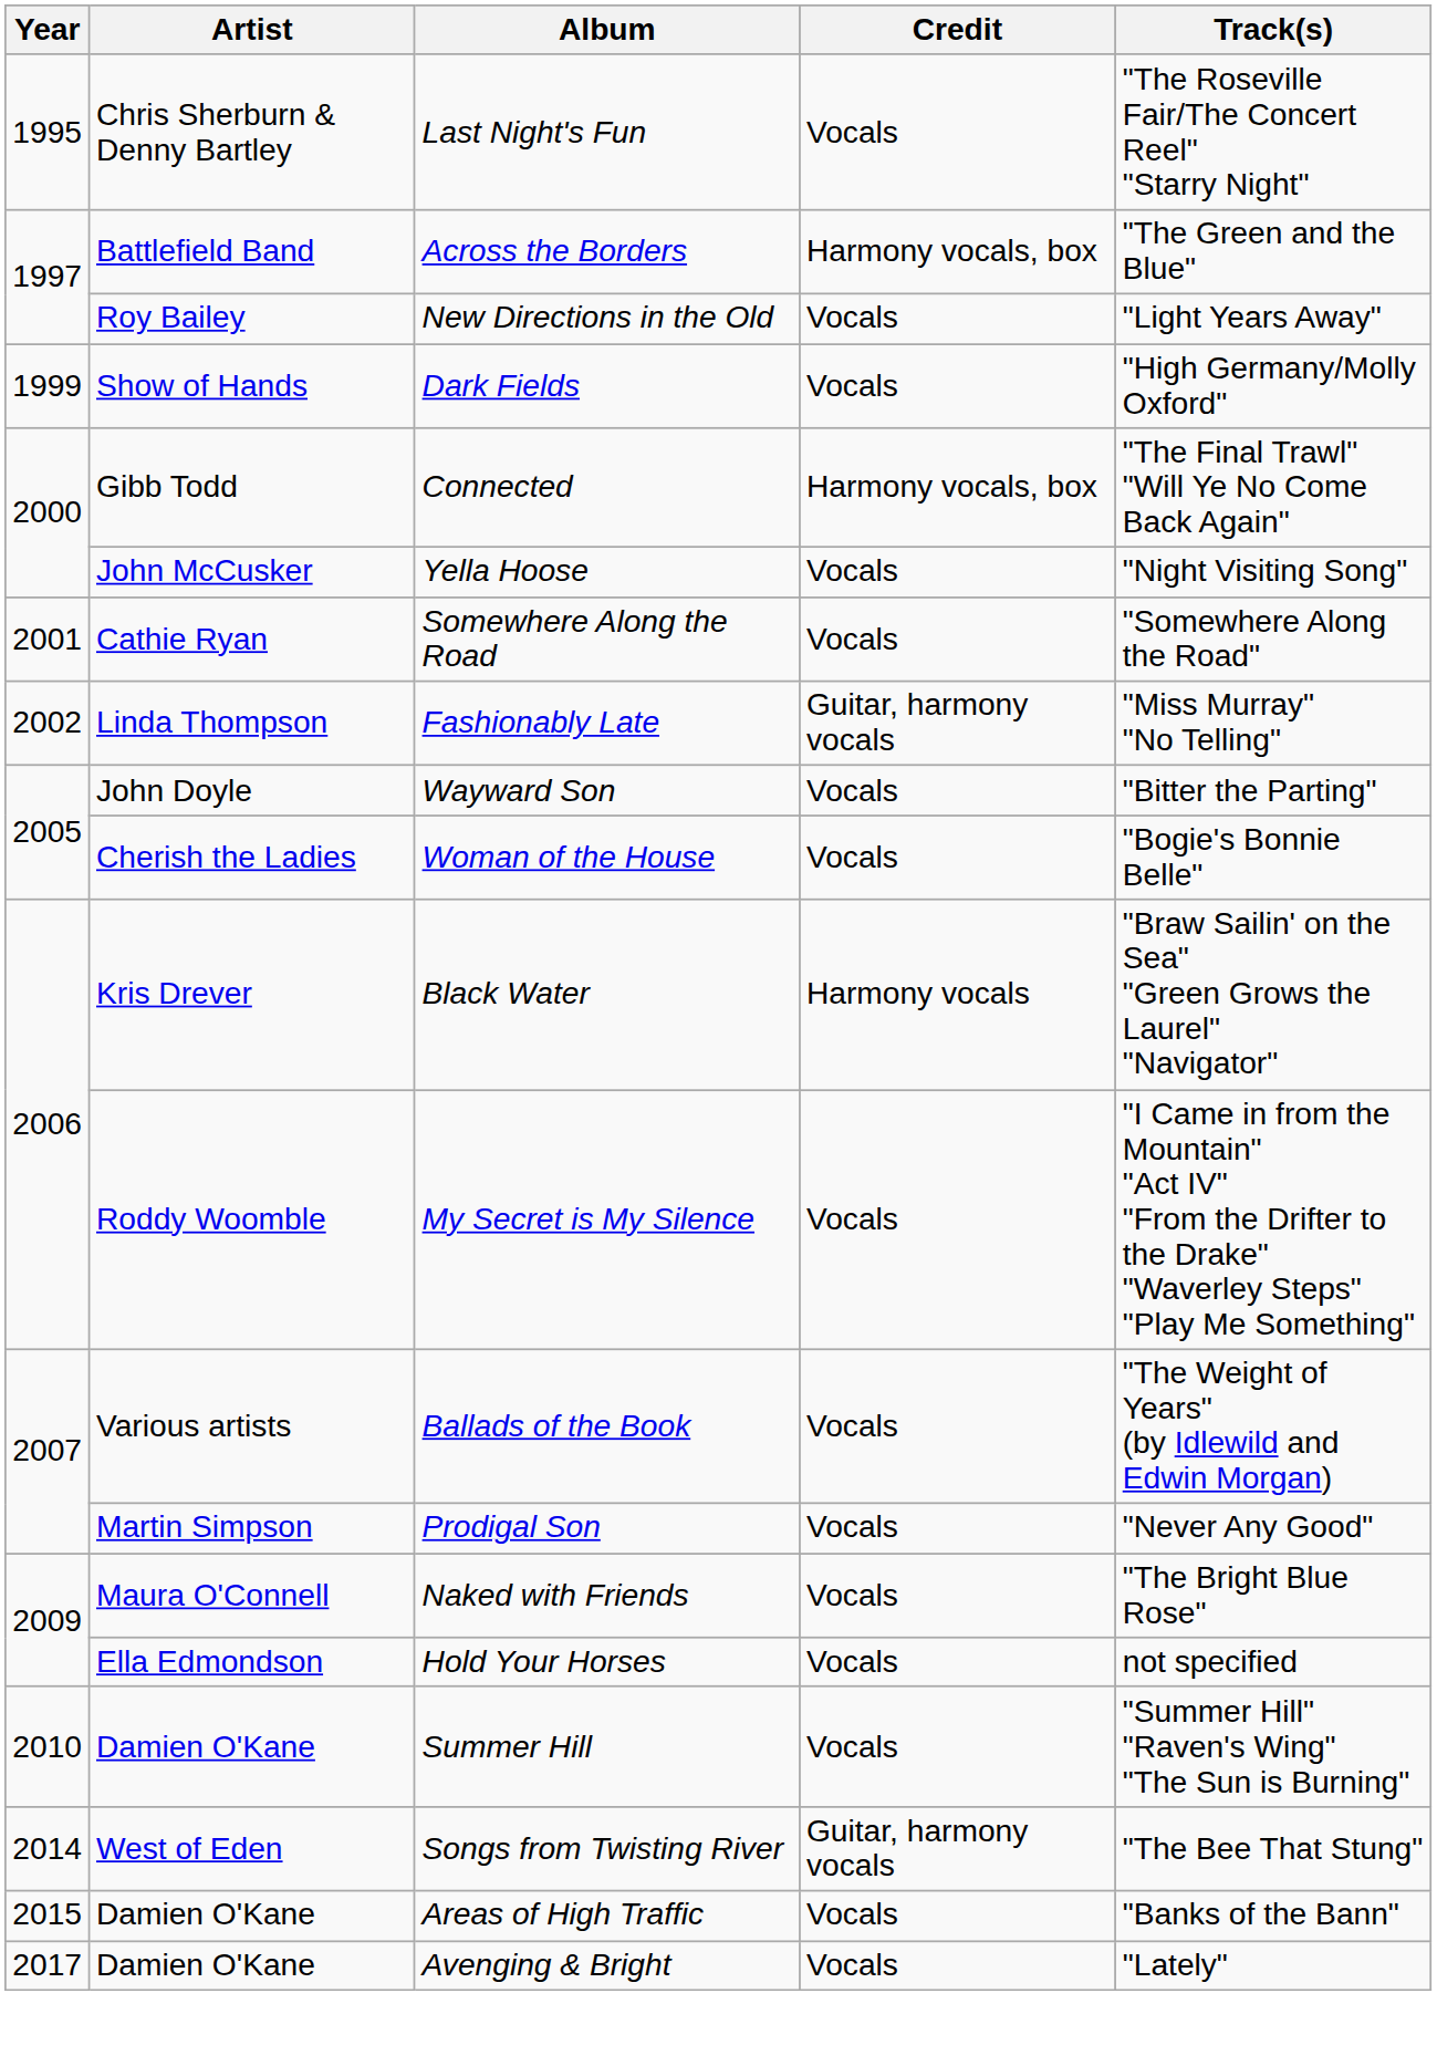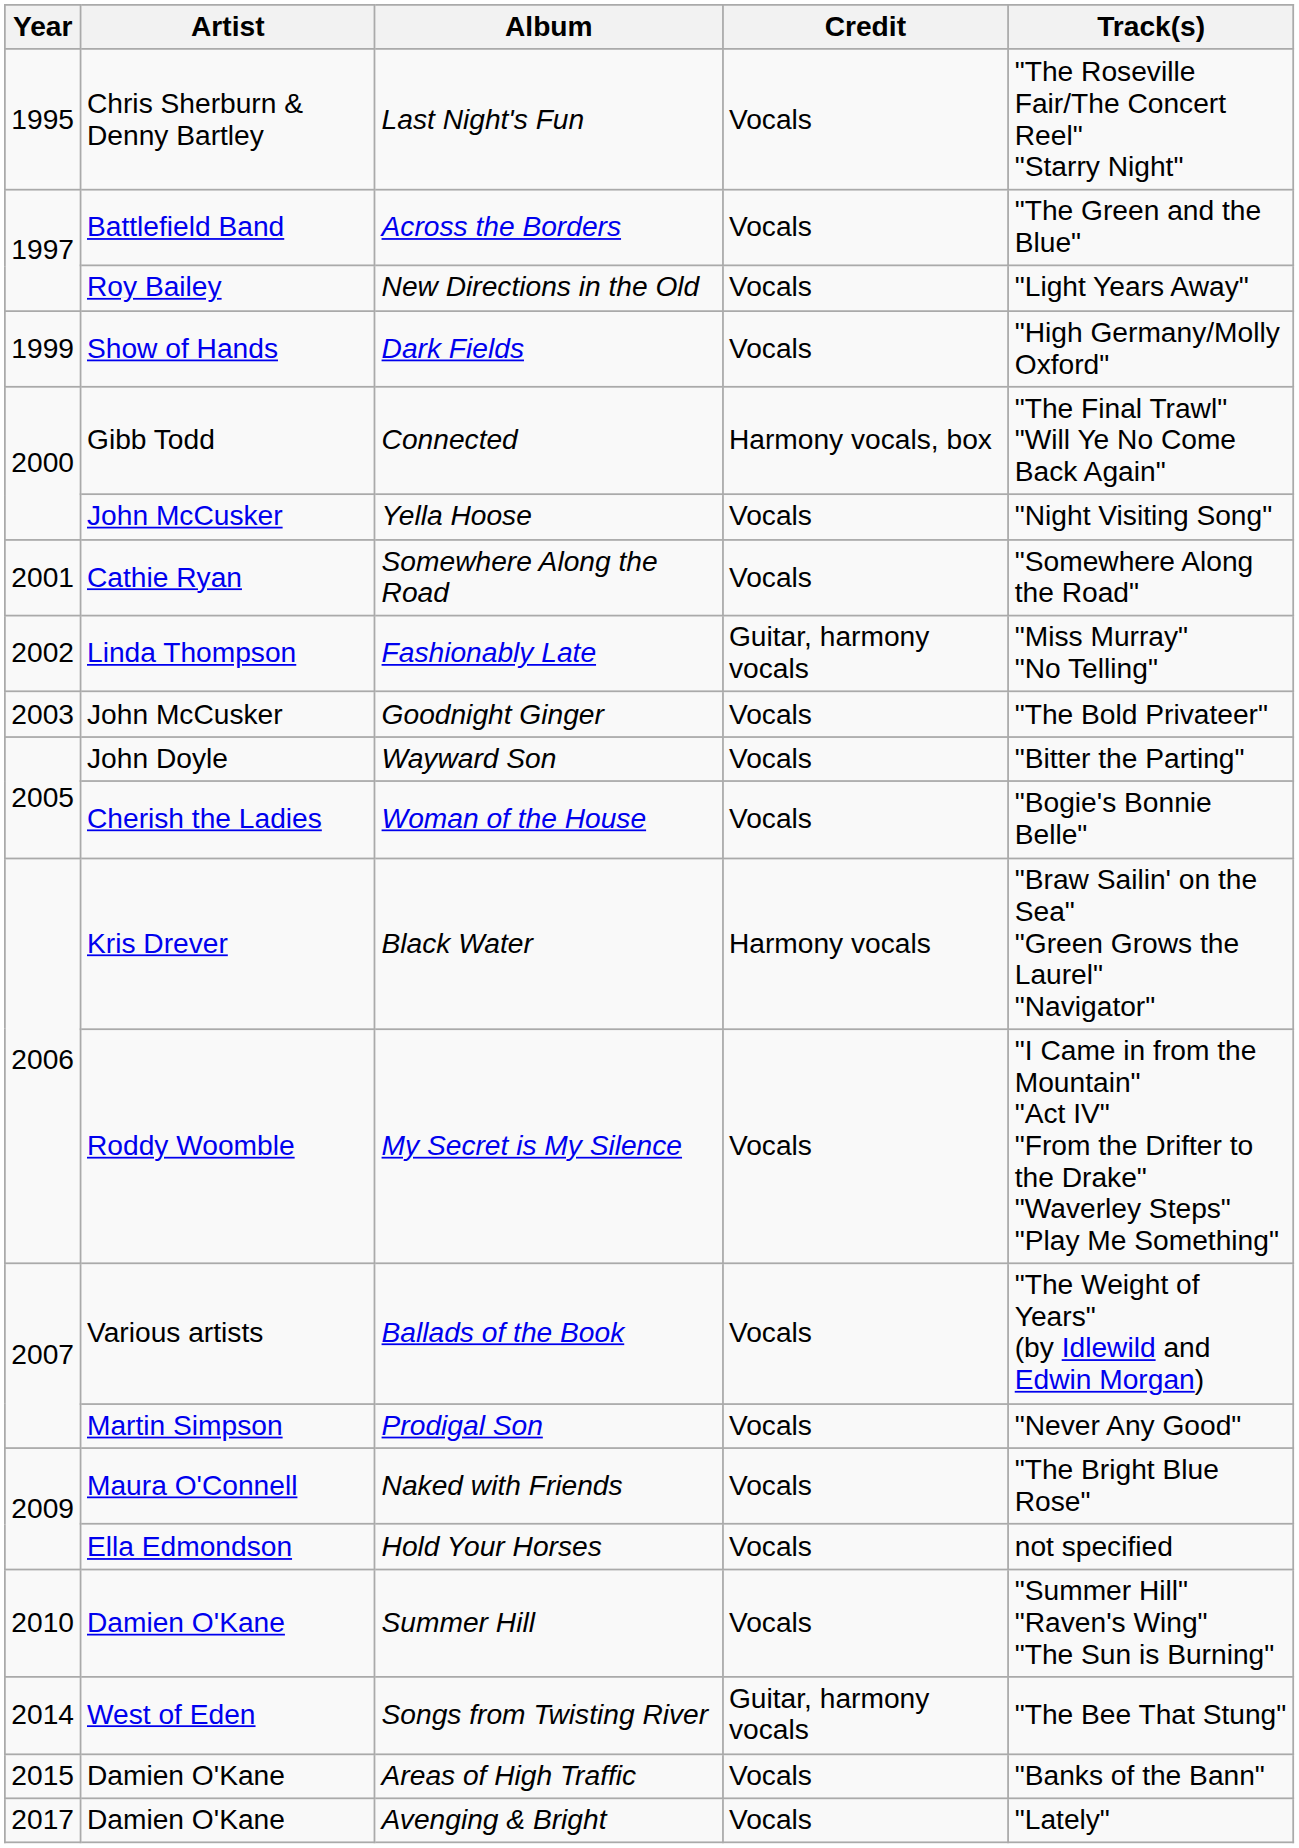 <table class="wikitable">
 <tr>
 <th width=33>Year</th>
 <th width="160">Artist</th>
 <th width="190">Album</th>
 <th width="155">Credit</th>
 <th width="155">Track(s)</th>
 </tr>
 <tr>
 <td align=center>1995</td>
 <td>Chris Sherburn & Denny Bartley</td>
 <td><em>Last Night's Fun</em></td>
 <td>Vocals</td>
 <td>"The Roseville Fair/The Concert Reel"<br>"Starry Night"</td>
 </tr>
 <tr>
 <td align=center rowspan=2>1997</td>
 <td><a href='#'>Battlefield Band</a></td>
 <td><em><a href='#'>Across the Borders</a></em></td>
-<td>Harmony vocals, box</td>
+<td>Vocals</td>
 <td>"The Green and the Blue"</td>
 </tr>
 <tr>
 <td><a href='#'>Roy Bailey</a></td>
 <td><em>New Directions in the Old</em></td>
 <td>Vocals</td>
 <td>"Light Years Away"</td>
 </tr>
 <tr>
 <td align=center rowspan=1>1999</td>
 <td><a href='#'>Show of Hands</a></td>
 <td><em><a href='#'>Dark Fields</a></em></td>
 <td>Vocals</td>
 <td>"High Germany/Molly Oxford"</td>
 </tr>
 <tr>
 <td rowspan=2 align=center>2000</td>
 <td>Gibb Todd</td>
 <td><em>Connected</em></td>
 <td>Harmony vocals, box</td>
 <td>"The Final Trawl"<br>"Will Ye No Come Back Again"</td>
 </tr>
 <tr>
 <td><a href='#'>John McCusker</a></td>
 <td><em>Yella Hoose</em></td>
 <td>Vocals</td>
 <td>"Night Visiting Song"</td>
 </tr>
 <tr>
 <td align=center>2001</td>
 <td><a href='#'>Cathie Ryan</a></td>
 <td><em>Somewhere Along the Road</em></td>
 <td>Vocals</td>
 <td>"Somewhere Along the Road"</td>
 </tr>
 <tr>
 <td align=center>2002</td>
 <td><a href='#'>Linda Thompson</a></td>
 <td><em><a href='#'>Fashionably Late</a></em></td>
 <td>Guitar, harmony vocals</td>
 <td>"Miss Murray"<br>"No Telling"</td>
+</tr>
+<tr>
+<td align=center>2003</td>
+<td>John McCusker</td>
+<td><em>Goodnight Ginger</em></td>
+<td>Vocals</td>
+<td>"The Bold Privateer"</td>
 </tr>
 <tr>
 <td rowspan=2 align=center>2005</td>
 <td>John Doyle</td>
 <td><em>Wayward Son</em></td>
 <td>Vocals</td>
 <td>"Bitter the Parting"</td>
 </tr>
 <tr>
 <td><a href='#'>Cherish the Ladies</a></td>
 <td><em><a href='#'>Woman of the House</a></em></td>
 <td>Vocals</td>
 <td>"Bogie's Bonnie Belle"</td>
 </tr>
 <tr>
 <td rowspan=2 align=center>2006</td>
 <td><a href='#'>Kris Drever</a></td>
 <td><em>Black Water</em></td>
 <td>Harmony vocals</td>
 <td>"Braw Sailin' on the Sea"<br>"Green Grows the Laurel"<br>"Navigator"</td>
 </tr>
 <tr>
 <td><a href='#'>Roddy Woomble</a></td>
 <td><em><a href='#'>My Secret is My Silence</a></em></td>
 <td>Vocals</td>
 <td>"I Came in from the Mountain"<br>"Act IV"<br>"From the Drifter to the Drake"<br>"Waverley Steps"<br>"Play Me Something"</td>
 </tr>
 <tr>
 <td rowspan=2 align=center>2007</td>
 <td>Various artists</td>
 <td><em><a href='#'>Ballads of the Book</a></em></td>
 <td>Vocals</td>
 <td>"The Weight of Years"<br>(by <a href='#'>Idlewild</a> and <a href='#'>Edwin Morgan</a>)</td>
 </tr>
 <tr>
 <td><a href='#'>Martin Simpson</a></td>
 <td><em><a href='#'>Prodigal Son</a></em></td>
 <td>Vocals</td>
 <td>"Never Any Good"</td>
 </tr>
 <tr>
 <td rowspan=2 align=center>2009</td>
 <td><a href='#'>Maura O'Connell</a></td>
 <td><em>Naked with Friends</em></td>
 <td>Vocals</td>
 <td>"The Bright Blue Rose"</td>
 </tr>
 <tr>
 <td><a href='#'>Ella Edmondson</a></td>
 <td><em>Hold Your Horses</em></td>
 <td>Vocals</td>
 <td>not specified</td>
 </tr>
 <tr>
 <td align=center>2010</td>
 <td><a href='#'>Damien O'Kane</a></td>
 <td><em>Summer Hill</em></td>
 <td>Vocals</td>
 <td>"Summer Hill"<br>"Raven's Wing"<br>"The Sun is Burning"</td>
 </tr>
 <tr>
 <td align=center>2014</td>
 <td><a href='#'>West of Eden</a></td>
 <td><em>Songs from Twisting River</em></td>
 <td>Guitar, harmony vocals</td>
 <td>"The Bee That Stung"</td>
 </tr>
 <tr>
 <td align=center>2015</td>
 <td>Damien O'Kane</td>
 <td><em>Areas of High Traffic</em></td>
 <td>Vocals</td>
 <td>"Banks of the Bann"</td>
 </tr>
 <tr>
 <td align=center>2017</td>
 <td>Damien O'Kane</td>
 <td><em>Avenging & Bright</em></td>
 <td>Vocals</td>
 <td>"Lately"</td>
 </tr>
 </table>
